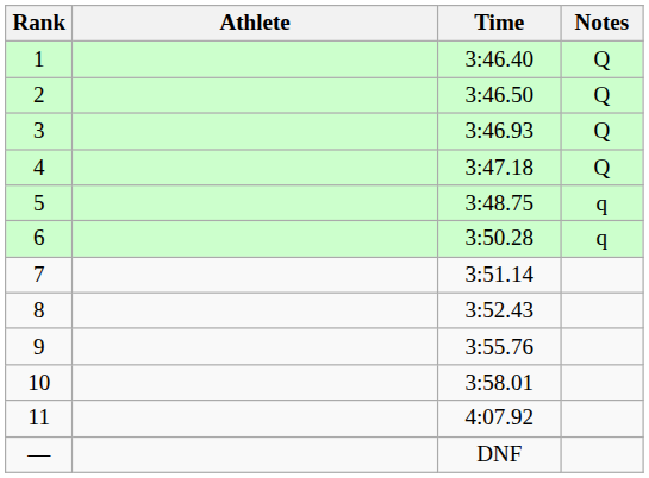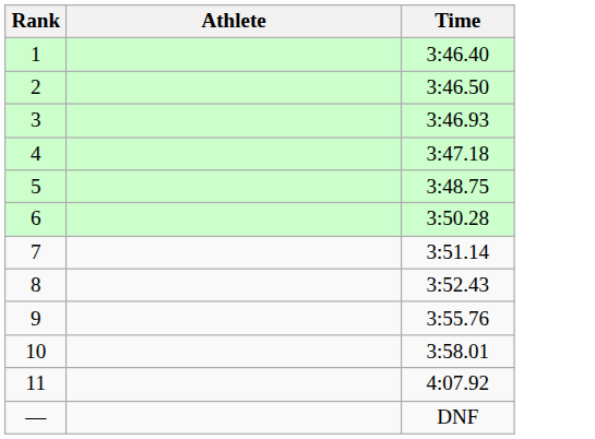 <table class="wikitable" style="text-align:center">
 <tr>
 <th width=40>Rank</th>
 <th width=250>Athlete</th>
 <th width=80>Time</th>
-<th width=50>Notes</th>
 </tr>
 <tr bgcolor=ccffcc>
 <td>1</td>
 <td align=left></td>
 <td>3:46.40</td>
-<td>Q</td>
 </tr>
 <tr bgcolor=ccffcc>
 <td>2</td>
 <td align=left></td>
 <td>3:46.50</td>
-<td>Q</td>
 </tr>
 <tr bgcolor=ccffcc>
 <td>3</td>
 <td align=left></td>
 <td>3:46.93</td>
-<td>Q</td>
 </tr>
 <tr bgcolor=ccffcc>
 <td>4</td>
 <td align=left></td>
 <td>3:47.18</td>
-<td>Q</td>
 </tr>
 <tr bgcolor=ccffcc>
 <td>5</td>
 <td align=left></td>
 <td>3:48.75</td>
-<td>q</td>
 </tr>
 <tr bgcolor=ccffcc>
 <td>6</td>
 <td align=left></td>
 <td>3:50.28</td>
-<td>q</td>
 </tr>
 <tr>
 <td>7</td>
 <td align=left></td>
 <td>3:51.14</td>
-<td></td>
 </tr>
 <tr>
 <td>8</td>
 <td align=left></td>
 <td>3:52.43</td>
-<td></td>
 </tr>
 <tr>
 <td>9</td>
 <td align=left></td>
 <td>3:55.76</td>
-<td></td>
 </tr>
 <tr>
 <td>10</td>
 <td align=left></td>
 <td>3:58.01</td>
-<td></td>
 </tr>
 <tr>
 <td>11</td>
 <td align=left></td>
 <td>4:07.92</td>
-<td></td>
 </tr>
 <tr>
 <td>—</td>
 <td align=left></td>
 <td>DNF</td>
-<td></td>
 </tr>
 </table>
